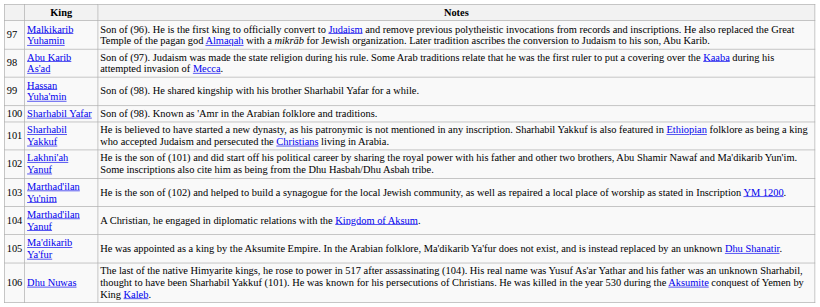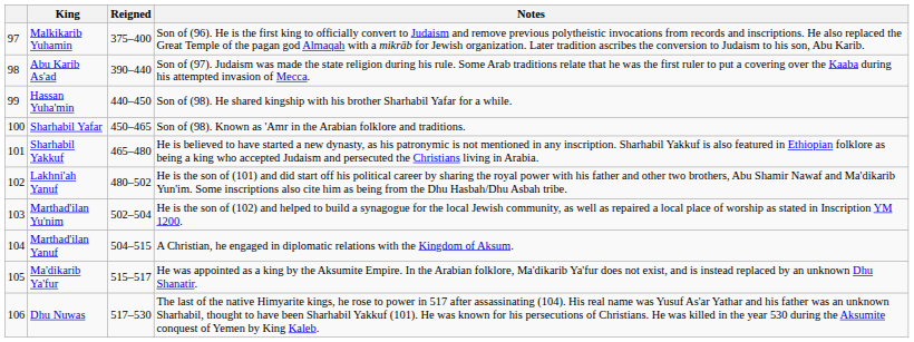 <table class="wikitable sortable">
 <tr>
 <th></th>
 <th>King</th>
+<th>Reigned</th>
 <th>Notes</th>
 </tr>
 <tr>
 <td>97</td>
 <td><a href='#'>Malkikarib Yuhamin</a></td>
+<td>375–400</td>
 <td>Son of (96). He is the first king to officially convert to <a href='#'>Judaism</a> and remove previous polytheistic invocations from records and inscriptions. He also replaced the Great Temple of the pagan god <a href='#'>Almaqah</a> with a <em>mikrāb</em> for Jewish organization. Later tradition ascribes the conversion to Judaism to his son, Abu Karib.</td>
 </tr>
 <tr>
 <td>98</td>
 <td><a href='#'>Abu Karib As'ad</a></td>
+<td>390–440</td>
 <td>Son of (97). Judaism was made the state religion during his rule. Some Arab traditions relate that he was the first ruler to put a covering over the <a href='#'>Kaaba</a> during his attempted invasion of <a href='#'>Mecca</a>.</td>
 </tr>
 <tr>
 <td>99</td>
 <td><a href='#'>Hassan Yuha'min</a></td>
+<td>440–450</td>
 <td>Son of (98). He shared kingship with his brother Sharhabil Yafar for a while.</td>
 </tr>
 <tr>
 <td>100</td>
 <td><a href='#'>Sharhabil Yafar</a></td>
+<td>450–465</td>
 <td>Son of (98). Known as 'Amr in the Arabian folklore and traditions.</td>
 </tr>
 <tr>
 <td>101</td>
 <td><a href='#'>Sharhabil Yakkuf</a></td>
+<td>465–480</td>
 <td>He is believed to have started a new dynasty, as his patronymic is not mentioned in any inscription. Sharhabil Yakkuf is also featured in <a href='#'>Ethiopian</a> folklore as being a king who accepted Judaism and persecuted the <a href='#'>Christians</a> living in Arabia.</td>
 </tr>
 <tr>
 <td>102</td>
 <td><a href='#'>Lakhni'ah Yanuf</a></td>
+<td>480–502</td>
 <td>He is the son of (101) and did start off his political career by sharing the royal power with his father and other two brothers, Abu Shamir Nawaf and Ma'dikarib Yun'im. Some inscriptions also cite him as being from the Dhu Hasbah/Dhu Asbah tribe.</td>
 </tr>
 <tr>
 <td>103</td>
 <td><a href='#'>Marthad'ilan Yu'nim</a></td>
+<td>502–504</td>
 <td>He is the son of (102) and helped to build a synagogue for the local Jewish community, as well as repaired a local place of worship as stated in Inscription <a href='#'>YM 1200</a>.</td>
 </tr>
 <tr>
 <td>104</td>
 <td><a href='#'>Marthad'ilan Yanuf</a></td>
+<td>504–515</td>
 <td>A Christian, he engaged in diplomatic relations with the <a href='#'>Kingdom of Aksum</a>.</td>
 </tr>
 <tr>
 <td>105</td>
 <td><a href='#'>Ma'dikarib Ya'fur</a></td>
+<td>515–517</td>
 <td>He was appointed as a king by the Aksumite Empire. In the Arabian folklore, Ma'dikarib Ya'fur does not exist, and is instead replaced by an unknown <a href='#'>Dhu Shanatir</a>.</td>
 </tr>
 <tr>
 <td>106</td>
 <td><a href='#'>Dhu Nuwas</a></td>
+<td>517–530</td>
 <td>The last of the native Himyarite kings, he rose to power in 517 after assassinating (104). His real name was Yusuf As'ar Yathar and his father was an unknown Sharhabil, thought to have been Sharhabil Yakkuf (101). He was known for his persecutions of Christians. He was killed in the year 530 during the <a href='#'>Aksumite</a> conquest of Yemen by King <a href='#'>Kaleb</a>.</td>
 </tr>
 </table>
